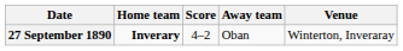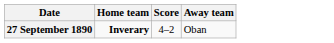 <table class="wikitable football-result-list" style="max-width: 80em; text-align: center">
 <tr>
 <th scope="col">Date</th>
 <th scope="col">Home team</th>
 <th scope="col">Score</th>
 <th scope="col">Away team</th>
-<th scope="col">Venue</th>
 </tr>
 <tr>
 <th scope="row">27 September 1890</th>
 <td align=right><strong>Inverary</strong></td>
 <td>4–2</td>
 <td align=left>Oban</td>
-<td align=left>Winterton, Inveraray</td>
 </tr>
 </table>
